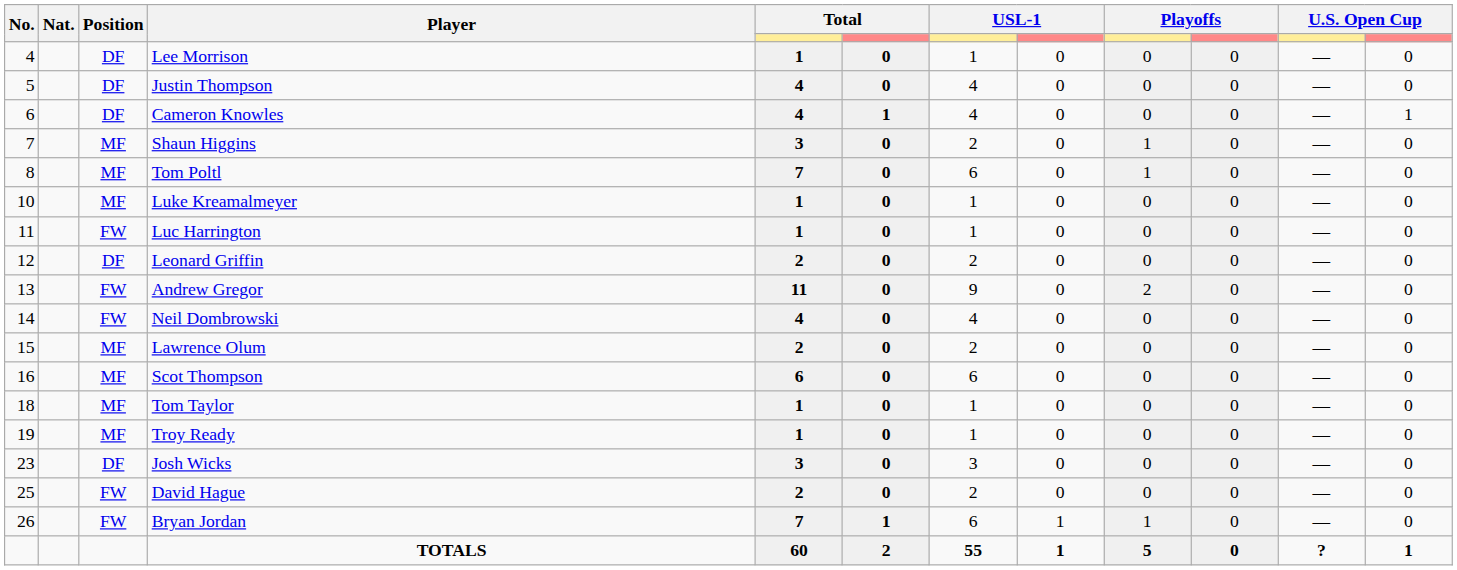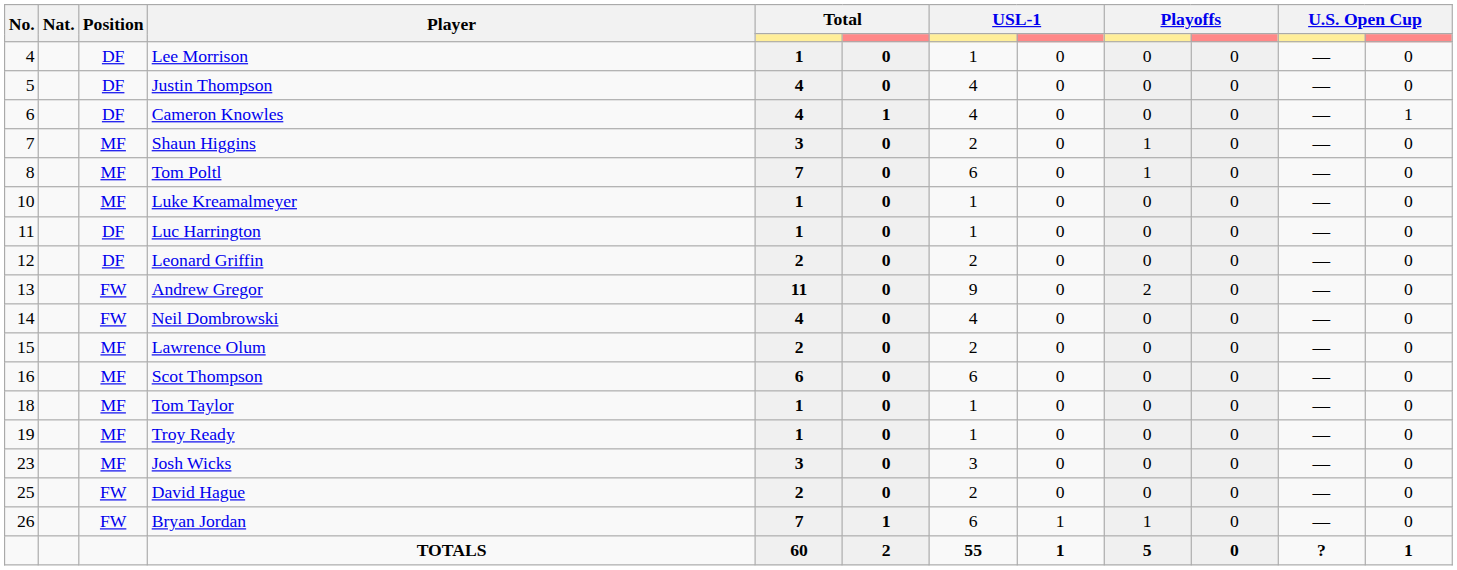 <table class="wikitable" style="font-size:95%; text-align:center;">
 <tr>
 <th rowspan="2" width="1%">No.</th>
 <th rowspan="2" width="1%">Nat.</th>
 <th rowspan="2" width="1%">Position</th>
 <th rowspan="2" width="42%">Player</th>
 <th colspan="2">Total</th>
 <th colspan="2"><a href='#'>USL-1</a></th>
 <th colspan="2"><a href='#'>Playoffs</a></th>
 <th colspan="2"><a href='#'>U.S. Open Cup</a></th>
 </tr>
 <tr>
 <th width=60 style="background: #FFEE99"></th>
 <th width=60 style="background: #FF8888"></th>
 <th width=60 style="background: #FFEE99"></th>
 <th width=60 style="background: #FF8888"></th>
 <th width=60 style="background: #FFEE99"></th>
 <th width=60 style="background: #FF8888"></th>
 <th width=60 style="background: #FFEE99"></th>
 <th width=60 style="background: #FF8888"></th>
 </tr>
 <tr>
 <td style="text-align: right;">4</td>
 <td></td>
 <td><a href='#'>DF</a></td>
 <td style="text-align: left;"><a href='#'>Lee Morrison</a></td>
 <td style="background: #F0F0F0;"><strong>1</strong></td>
 <td style="background: #F0F0F0;"><strong>0</strong></td>
 <td>1</td>
 <td>0</td>
 <td style="background: #F0F0F0;">0</td>
 <td style="background: #F0F0F0;">0</td>
 <td>—</td>
 <td>0</td>
 </tr>
 <tr>
 <td style="text-align: right;">5</td>
 <td></td>
 <td><a href='#'>DF</a></td>
 <td style="text-align: left;"><a href='#'>Justin Thompson</a></td>
 <td style="background: #F0F0F0;"><strong>4</strong></td>
 <td style="background: #F0F0F0;"><strong>0</strong></td>
 <td>4</td>
 <td>0</td>
 <td style="background: #F0F0F0;">0</td>
 <td style="background: #F0F0F0;">0</td>
 <td>—</td>
 <td>0</td>
 </tr>
 <tr>
 <td style="text-align: right;">6</td>
 <td></td>
 <td><a href='#'>DF</a></td>
 <td style="text-align: left;"><a href='#'>Cameron Knowles</a></td>
 <td style="background: #F0F0F0;"><strong>4</strong></td>
 <td style="background: #F0F0F0;"><strong>1</strong></td>
 <td>4</td>
 <td>0</td>
 <td style="background: #F0F0F0;">0</td>
 <td style="background: #F0F0F0;">0</td>
 <td>—</td>
 <td>1</td>
 </tr>
 <tr>
 <td style="text-align: right;">7</td>
 <td></td>
 <td><a href='#'>MF</a></td>
 <td style="text-align: left;"><a href='#'>Shaun Higgins</a></td>
 <td style="background: #F0F0F0;"><strong>3</strong></td>
 <td style="background: #F0F0F0;"><strong>0</strong></td>
 <td>2</td>
 <td>0</td>
 <td style="background: #F0F0F0;">1</td>
 <td style="background: #F0F0F0;">0</td>
 <td>—</td>
 <td>0</td>
 </tr>
 <tr>
 <td style="text-align: right;">8</td>
 <td></td>
 <td><a href='#'>MF</a></td>
 <td style="text-align: left;"><a href='#'>Tom Poltl</a></td>
 <td style="background: #F0F0F0;"><strong>7</strong></td>
 <td style="background: #F0F0F0;"><strong>0</strong></td>
 <td>6</td>
 <td>0</td>
 <td style="background: #F0F0F0;">1</td>
 <td style="background: #F0F0F0;">0</td>
 <td>—</td>
 <td>0</td>
 </tr>
 <tr>
 <td style="text-align: right;">10</td>
 <td></td>
 <td><a href='#'>MF</a></td>
 <td style="text-align: left;"><a href='#'>Luke Kreamalmeyer</a></td>
 <td style="background: #F0F0F0;"><strong>1</strong></td>
 <td style="background: #F0F0F0;"><strong>0</strong></td>
 <td>1</td>
 <td>0</td>
 <td style="background: #F0F0F0;">0</td>
 <td style="background: #F0F0F0;">0</td>
 <td>—</td>
 <td>0</td>
 </tr>
 <tr>
 <td style="text-align: right;">11</td>
 <td></td>
-<td><a href='#'>FW</a></td>
+<td><a href='#'>DF</a></td>
 <td style="text-align: left;"><a href='#'>Luc Harrington</a></td>
 <td style="background: #F0F0F0;"><strong>1</strong></td>
 <td style="background: #F0F0F0;"><strong>0</strong></td>
 <td>1</td>
 <td>0</td>
 <td style="background: #F0F0F0;">0</td>
 <td style="background: #F0F0F0;">0</td>
 <td>—</td>
 <td>0</td>
 </tr>
 <tr>
 <td style="text-align: right;">12</td>
 <td></td>
 <td><a href='#'>DF</a></td>
 <td style="text-align: left;"><a href='#'>Leonard Griffin</a></td>
 <td style="background: #F0F0F0;"><strong>2</strong></td>
 <td style="background: #F0F0F0;"><strong>0</strong></td>
 <td>2</td>
 <td>0</td>
 <td style="background: #F0F0F0;">0</td>
 <td style="background: #F0F0F0;">0</td>
 <td>—</td>
 <td>0</td>
 </tr>
 <tr>
 <td style="text-align: right;">13</td>
 <td></td>
 <td><a href='#'>FW</a></td>
 <td style="text-align: left;"><a href='#'>Andrew Gregor</a></td>
 <td style="background: #F0F0F0;"><strong>11</strong></td>
 <td style="background: #F0F0F0;"><strong>0</strong></td>
 <td>9</td>
 <td>0</td>
 <td style="background: #F0F0F0;">2</td>
 <td style="background: #F0F0F0;">0</td>
 <td>—</td>
 <td>0</td>
 </tr>
 <tr>
 <td style="text-align: right;">14</td>
 <td></td>
 <td><a href='#'>FW</a></td>
 <td style="text-align: left;"><a href='#'>Neil Dombrowski</a></td>
 <td style="background: #F0F0F0;"><strong>4</strong></td>
 <td style="background: #F0F0F0;"><strong>0</strong></td>
 <td>4</td>
 <td>0</td>
 <td style="background: #F0F0F0;">0</td>
 <td style="background: #F0F0F0;">0</td>
 <td>—</td>
 <td>0</td>
 </tr>
 <tr>
 <td style="text-align: right;">15</td>
 <td></td>
 <td><a href='#'>MF</a></td>
 <td style="text-align: left;"><a href='#'>Lawrence Olum</a></td>
 <td style="background: #F0F0F0;"><strong>2</strong></td>
 <td style="background: #F0F0F0;"><strong>0</strong></td>
 <td>2</td>
 <td>0</td>
 <td style="background: #F0F0F0;">0</td>
 <td style="background: #F0F0F0;">0</td>
 <td>—</td>
 <td>0</td>
 </tr>
 <tr>
 <td style="text-align: right;">16</td>
 <td></td>
 <td><a href='#'>MF</a></td>
 <td style="text-align: left;"><a href='#'>Scot Thompson</a></td>
 <td style="background: #F0F0F0;"><strong>6</strong></td>
 <td style="background: #F0F0F0;"><strong>0</strong></td>
 <td>6</td>
 <td>0</td>
 <td style="background: #F0F0F0;">0</td>
 <td style="background: #F0F0F0;">0</td>
 <td>—</td>
 <td>0</td>
 </tr>
 <tr>
 <td style="text-align: right;">18</td>
 <td></td>
 <td><a href='#'>MF</a></td>
 <td style="text-align: left;"><a href='#'>Tom Taylor</a></td>
 <td style="background: #F0F0F0;"><strong>1</strong></td>
 <td style="background: #F0F0F0;"><strong>0</strong></td>
 <td>1</td>
 <td>0</td>
 <td style="background: #F0F0F0;">0</td>
 <td style="background: #F0F0F0;">0</td>
 <td>—</td>
 <td>0</td>
 </tr>
 <tr>
 <td style="text-align: right;">19</td>
 <td></td>
 <td><a href='#'>MF</a></td>
 <td style="text-align: left;"><a href='#'>Troy Ready</a></td>
 <td style="background: #F0F0F0;"><strong>1</strong></td>
 <td style="background: #F0F0F0;"><strong>0</strong></td>
 <td>1</td>
 <td>0</td>
 <td style="background: #F0F0F0;">0</td>
 <td style="background: #F0F0F0;">0</td>
 <td>—</td>
 <td>0</td>
 </tr>
 <tr>
 <td style="text-align: right;">23</td>
 <td></td>
-<td><a href='#'>DF</a></td>
+<td><a href='#'>MF</a></td>
 <td style="text-align: left;"><a href='#'>Josh Wicks</a></td>
 <td style="background: #F0F0F0;"><strong>3</strong></td>
 <td style="background: #F0F0F0;"><strong>0</strong></td>
 <td>3</td>
 <td>0</td>
 <td style="background: #F0F0F0;">0</td>
 <td style="background: #F0F0F0;">0</td>
 <td>—</td>
 <td>0</td>
 </tr>
 <tr>
 <td style="text-align: right;">25</td>
 <td></td>
 <td><a href='#'>FW</a></td>
 <td style="text-align: left;"><a href='#'>David Hague</a></td>
 <td style="background: #F0F0F0;"><strong>2</strong></td>
 <td style="background: #F0F0F0;"><strong>0</strong></td>
 <td>2</td>
 <td>0</td>
 <td style="background: #F0F0F0;">0</td>
 <td style="background: #F0F0F0;">0</td>
 <td>—</td>
 <td>0</td>
 </tr>
 <tr>
 <td style="text-align: right;">26</td>
 <td></td>
 <td><a href='#'>FW</a></td>
 <td style="text-align: left;"><a href='#'>Bryan Jordan</a></td>
 <td style="background: #F0F0F0;"><strong>7</strong></td>
 <td style="background: #F0F0F0;"><strong>1</strong></td>
 <td>6</td>
 <td>1</td>
 <td style="background: #F0F0F0;">1</td>
 <td style="background: #F0F0F0;">0</td>
 <td>—</td>
 <td>0</td>
 </tr>
 <tr>
 <td></td>
 <td></td>
 <td></td>
 <td><strong>TOTALS</strong></td>
 <td style="background: #F0F0F0;"><strong>60</strong></td>
 <td style="background: #F0F0F0;"><strong>2</strong></td>
 <td><strong>55</strong></td>
 <td><strong>1</strong></td>
 <td style="background: #F0F0F0;"><strong>5</strong></td>
 <td style="background: #F0F0F0;"><strong>0</strong></td>
 <td><strong>?</strong></td>
 <td><strong>1</strong></td>
 </tr>
 </table>
